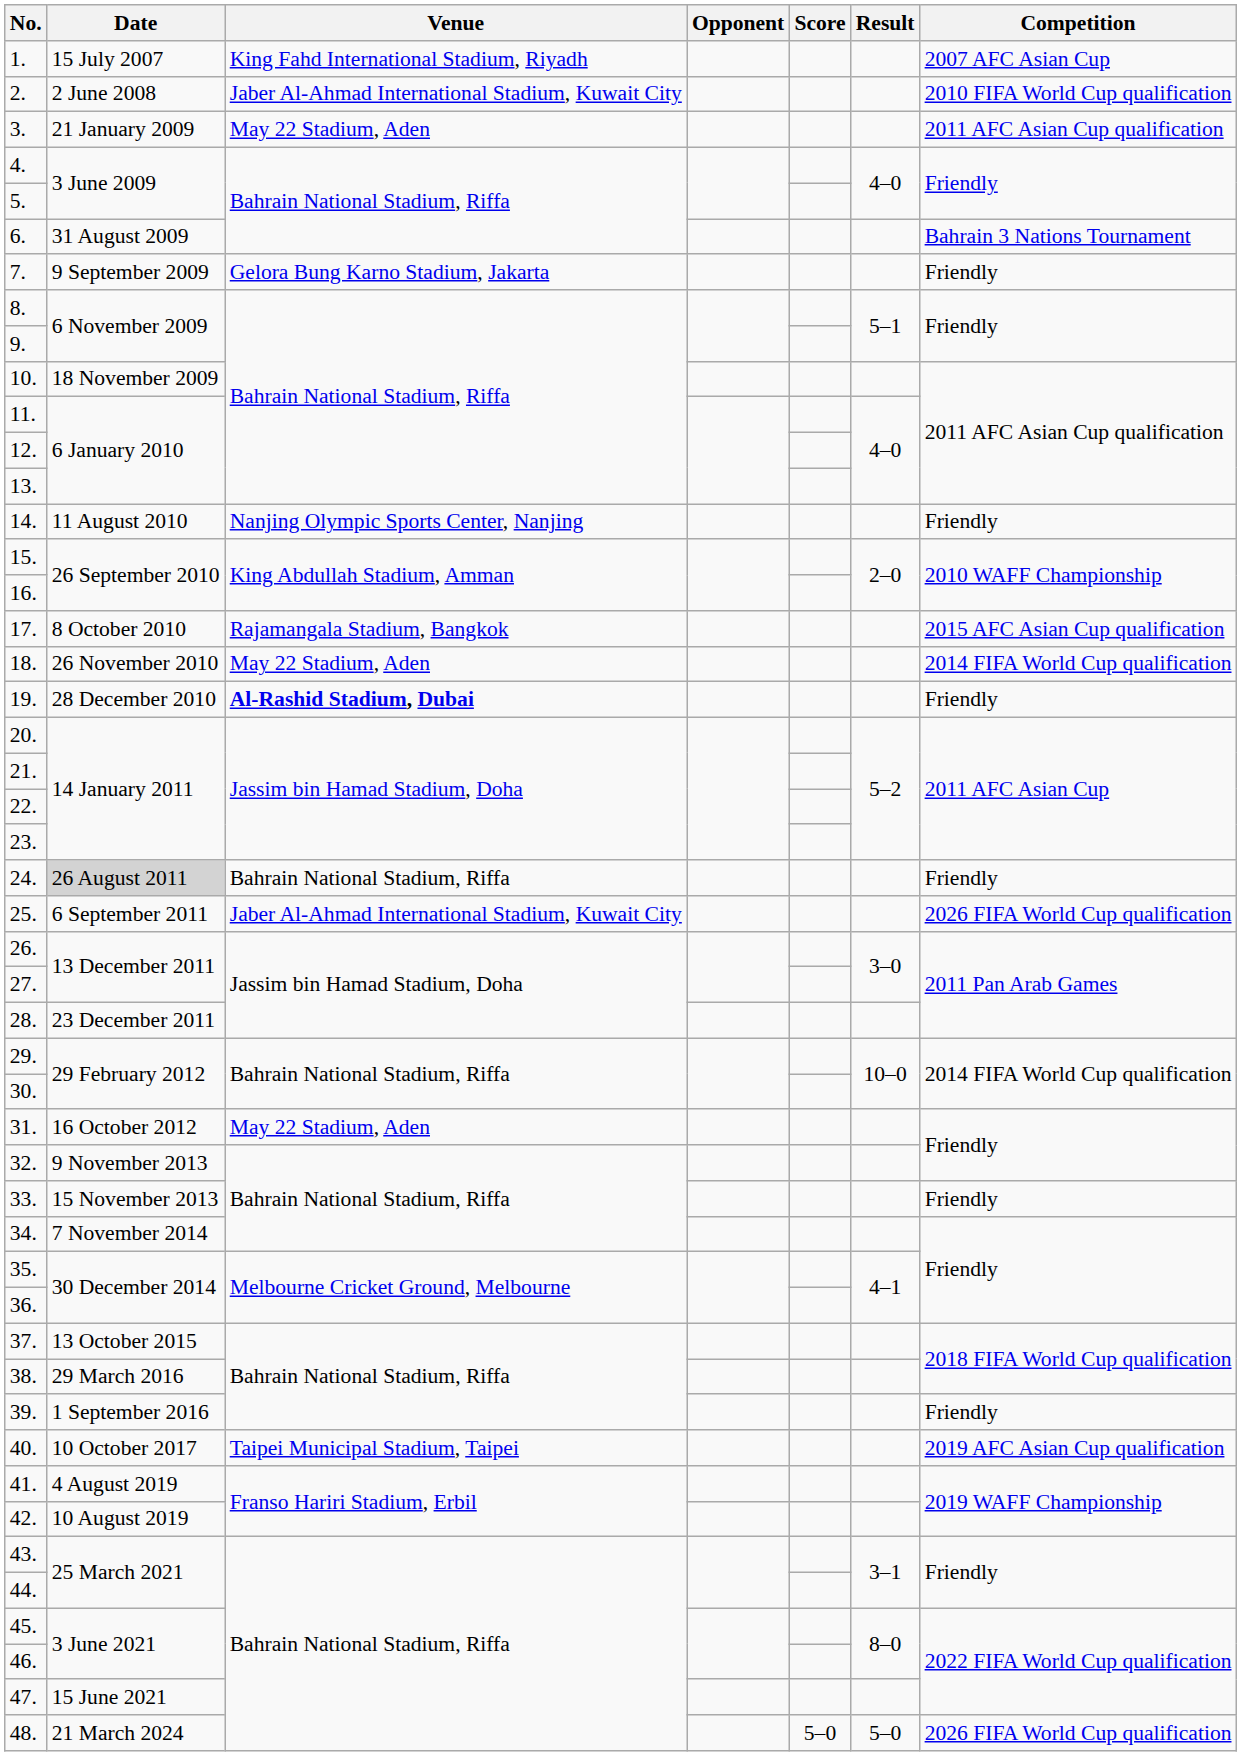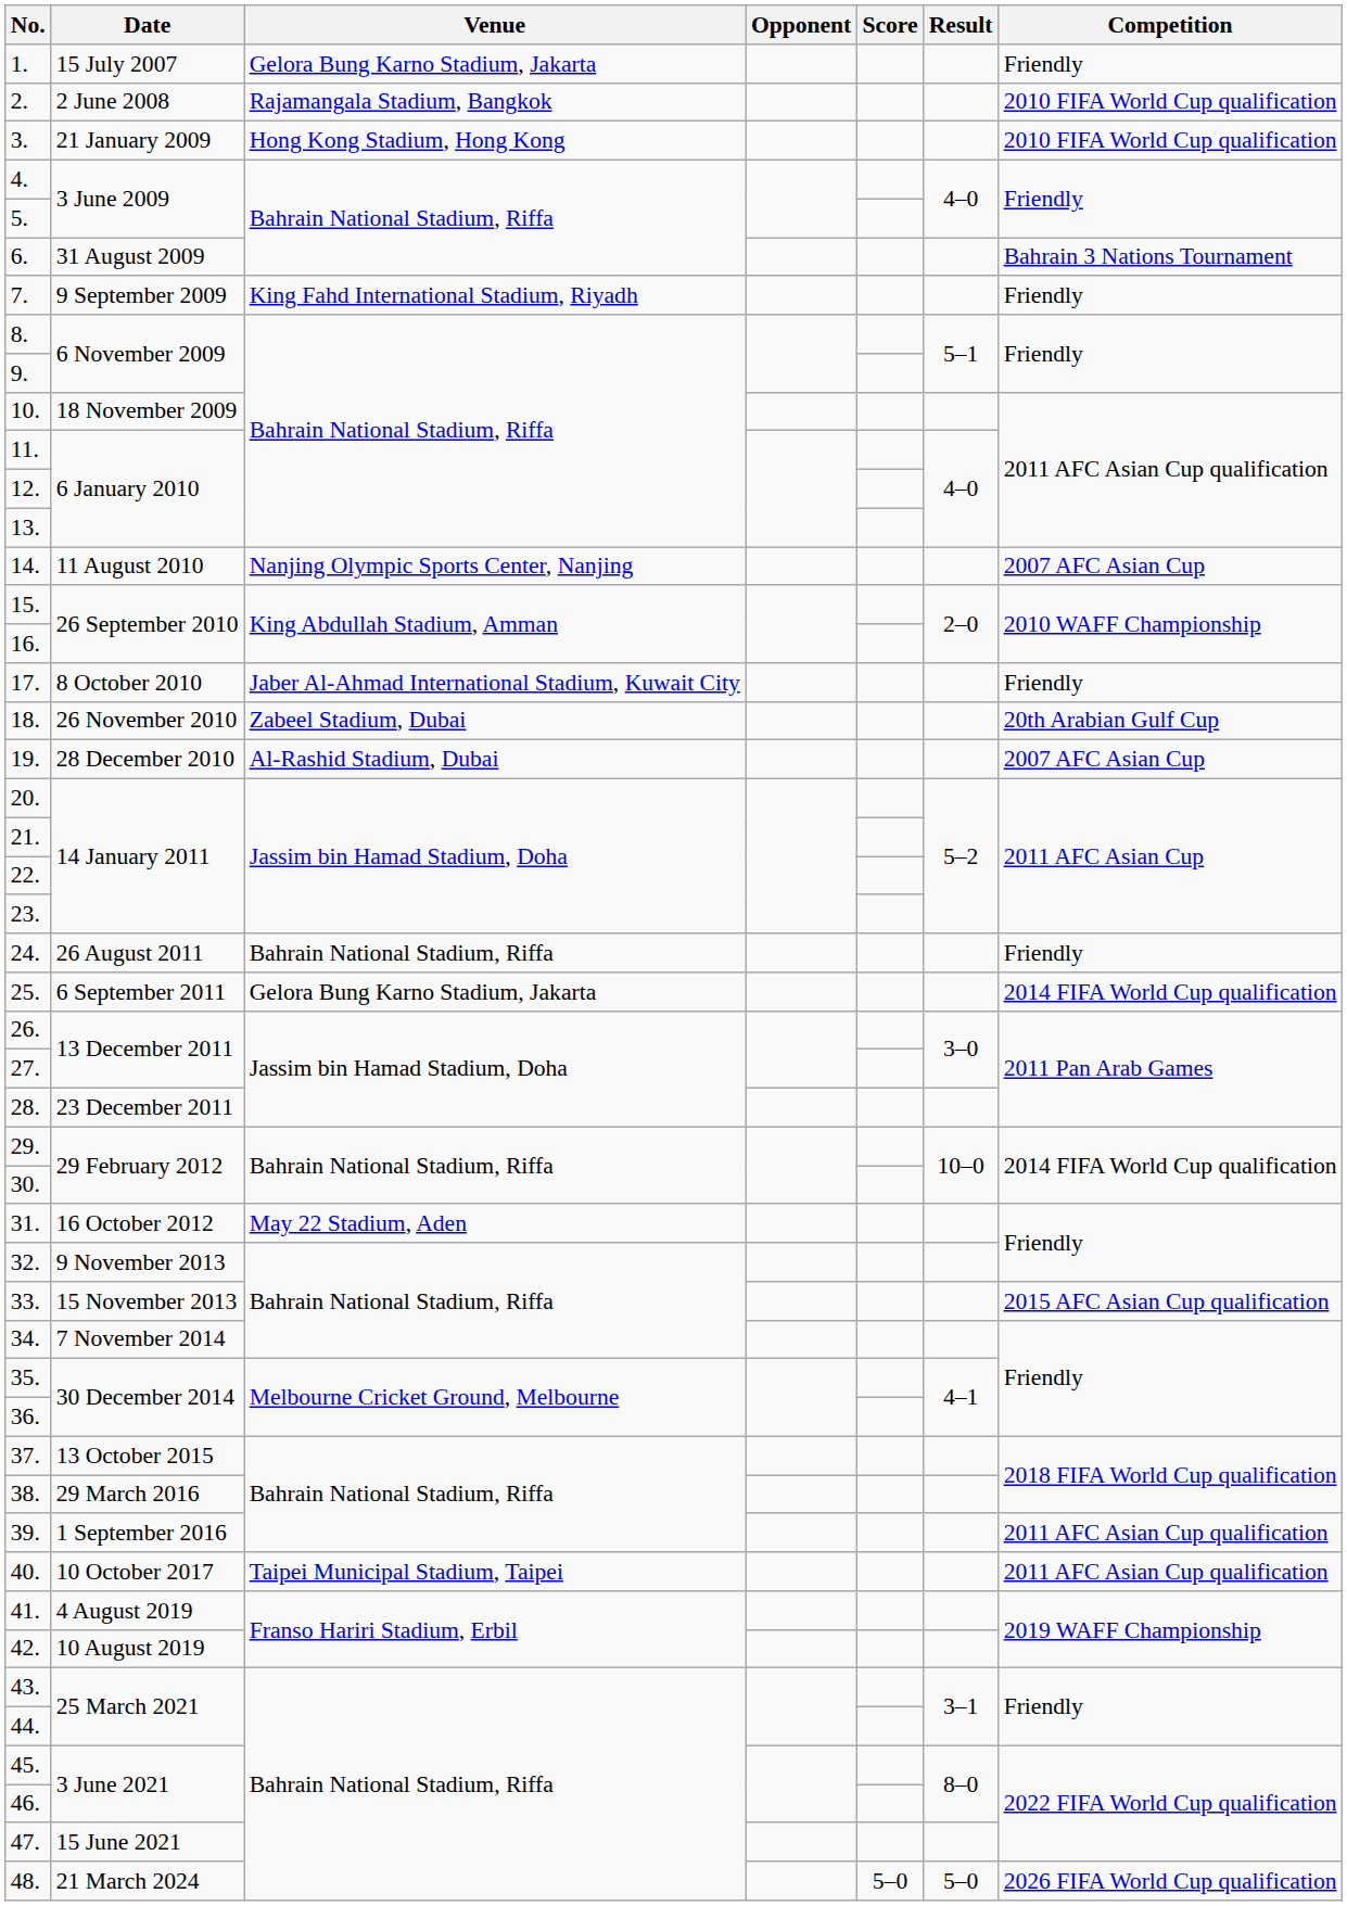 <table class="wikitable " style="font-size:90%">
 <tr>
 <th>No.</th>
 <th>Date</th>
 <th>Venue</th>
 <th>Opponent</th>
 <th>Score</th>
 <th>Result</th>
 <th>Competition</th>
 </tr>
 <tr>
 <td>1.</td>
 <td>15 July 2007</td>
-<td><a href='#'>King Fahd International Stadium</a>, <a href='#'>Riyadh</a></td>
+<td><a href='#'>Gelora Bung Karno Stadium</a>, <a href='#'>Jakarta</a></td>
 <td></td>
 <td></td>
 <td></td>
-<td><a href='#'>2007 AFC Asian Cup</a></td>
+<td>Friendly</td>
 </tr>
 <tr>
 <td>2.</td>
 <td>2 June 2008</td>
-<td><a href='#'>Jaber Al-Ahmad International Stadium</a>, <a href='#'>Kuwait City</a></td>
+<td><a href='#'>Rajamangala Stadium</a>, <a href='#'>Bangkok</a></td>
 <td></td>
 <td></td>
 <td></td>
 <td><a href='#'>2010 FIFA World Cup qualification</a></td>
 </tr>
 <tr>
 <td>3.</td>
 <td>21 January 2009</td>
-<td><a href='#'>May 22 Stadium</a>, <a href='#'>Aden</a></td>
+<td><a href='#'>Hong Kong Stadium</a>, <a href='#'>Hong Kong</a></td>
 <td></td>
 <td></td>
 <td></td>
-<td><a href='#'>2011 AFC Asian Cup qualification</a></td>
+<td><a href='#'>2010 FIFA World Cup qualification</a></td>
 </tr>
 <tr>
 <td>4.</td>
 <td rowspan=2>3 June 2009</td>
 <td rowspan=3><a href='#'>Bahrain National Stadium</a>, <a href='#'>Riffa</a></td>
 <td rowspan=2></td>
 <td></td>
 <td rowspan=2 style="text-align:center;">4–0</td>
 <td rowspan=2><a href='#'>Friendly</a></td>
 </tr>
 <tr>
 <td>5.</td>
 <td></td>
 </tr>
 <tr>
 <td>6.</td>
 <td>31 August 2009</td>
 <td></td>
 <td></td>
 <td></td>
 <td><a href='#'>Bahrain 3 Nations Tournament</a></td>
 </tr>
 <tr>
 <td>7.</td>
 <td>9 September 2009</td>
-<td><a href='#'>Gelora Bung Karno Stadium</a>, <a href='#'>Jakarta</a></td>
+<td><a href='#'>King Fahd International Stadium</a>, <a href='#'>Riyadh</a></td>
 <td></td>
 <td></td>
 <td></td>
 <td>Friendly</td>
 </tr>
 <tr>
 <td>8.</td>
 <td rowspan=2>6 November 2009</td>
 <td rowspan=6><a href='#'>Bahrain National Stadium</a>, <a href='#'>Riffa</a></td>
 <td rowspan=2></td>
 <td></td>
 <td rowspan=2 style="text-align:center;">5–1</td>
 <td rowspan=2>Friendly</td>
 </tr>
 <tr>
 <td>9.</td>
 <td></td>
 </tr>
 <tr>
 <td>10.</td>
 <td>18 November 2009</td>
 <td></td>
 <td></td>
 <td></td>
 <td rowspan=4>2011 AFC Asian Cup qualification</td>
 </tr>
 <tr>
 <td>11.</td>
 <td rowspan=3>6 January 2010</td>
 <td rowspan=3></td>
 <td></td>
 <td rowspan=3 style="text-align:center;">4–0</td>
 </tr>
 <tr>
 <td>12.</td>
 <td></td>
 </tr>
 <tr>
 <td>13.</td>
 <td></td>
 </tr>
 <tr>
 <td>14.</td>
 <td>11 August 2010</td>
 <td><a href='#'>Nanjing Olympic Sports Center</a>, <a href='#'>Nanjing</a></td>
 <td></td>
 <td></td>
 <td></td>
-<td>Friendly</td>
+<td><a href='#'>2007 AFC Asian Cup</a></td>
 </tr>
 <tr>
 <td>15.</td>
 <td rowspan=2>26 September 2010</td>
 <td rowspan=2><a href='#'>King Abdullah Stadium</a>, <a href='#'>Amman</a></td>
 <td rowspan=2></td>
 <td></td>
 <td rowspan=2 style="text-align:center;">2–0</td>
 <td rowspan=2><a href='#'>2010 WAFF Championship</a></td>
 </tr>
 <tr>
 <td>16.</td>
 <td></td>
 </tr>
 <tr>
 <td>17.</td>
 <td>8 October 2010</td>
-<td><a href='#'>Rajamangala Stadium</a>, <a href='#'>Bangkok</a></td>
+<td><a href='#'>Jaber Al-Ahmad International Stadium</a>, <a href='#'>Kuwait City</a></td>
 <td></td>
 <td></td>
 <td></td>
-<td><a href='#'>2015 AFC Asian Cup qualification</a></td>
+<td>Friendly</td>
 </tr>
 <tr>
 <td>18.</td>
 <td>26 November 2010</td>
-<td><a href='#'>May 22 Stadium</a>, <a href='#'>Aden</a></td>
+<td><a href='#'>Zabeel Stadium</a>, <a href='#'>Dubai</a></td>
 <td></td>
 <td></td>
 <td></td>
-<td><a href='#'>2014 FIFA World Cup qualification</a></td>
+<td><a href='#'>20th Arabian Gulf Cup</a></td>
 </tr>
 <tr>
 <td>19.</td>
 <td>28 December 2010</td>
-<td><strong><a href='#'>Al-Rashid Stadium</a>, <a href='#'>Dubai</a></strong></td>
+<td><a href='#'>Al-Rashid Stadium</a>, <a href='#'>Dubai</a></td>
 <td></td>
 <td></td>
 <td></td>
-<td>Friendly</td>
+<td><a href='#'>2007 AFC Asian Cup</a></td>
 </tr>
 <tr>
 <td>20.</td>
 <td rowspan=4>14 January 2011</td>
 <td rowspan=4><a href='#'>Jassim bin Hamad Stadium</a>, <a href='#'>Doha</a></td>
 <td rowspan=4></td>
 <td></td>
 <td rowspan=4 style="text-align:center;">5–2</td>
 <td rowspan=4><a href='#'>2011 AFC Asian Cup</a></td>
 </tr>
 <tr>
 <td>21.</td>
 <td></td>
 </tr>
 <tr>
 <td>22.</td>
 <td></td>
 </tr>
 <tr>
 <td>23.</td>
 <td></td>
 </tr>
 <tr>
 <td>24.</td>
-<td style="background: lightgrey;">26 August 2011</td>
+<td>26 August 2011</td>
 <td>Bahrain National Stadium, Riffa</td>
 <td></td>
 <td></td>
 <td></td>
 <td>Friendly</td>
 </tr>
 <tr>
 <td>25.</td>
 <td>6 September 2011</td>
-<td><a href='#'>Jaber Al-Ahmad International Stadium</a>, <a href='#'>Kuwait City</a></td>
+<td>Gelora Bung Karno Stadium, Jakarta</td>
 <td></td>
 <td></td>
 <td></td>
-<td><a href='#'>2026 FIFA World Cup qualification</a></td>
+<td><a href='#'>2014 FIFA World Cup qualification</a></td>
 </tr>
 <tr>
 <td>26.</td>
 <td rowspan=2>13 December 2011</td>
 <td rowspan=3>Jassim bin Hamad Stadium, Doha</td>
 <td rowspan=2></td>
 <td></td>
 <td rowspan=2 style="text-align:center;">3–0</td>
 <td rowspan=3><a href='#'>2011 Pan Arab Games</a></td>
 </tr>
 <tr>
 <td>27.</td>
 <td></td>
 </tr>
 <tr>
 <td>28.</td>
 <td>23 December 2011</td>
 <td></td>
 <td></td>
 <td></td>
 </tr>
 <tr>
 <td>29.</td>
 <td rowspan=2>29 February 2012</td>
 <td rowspan=2>Bahrain National Stadium, Riffa</td>
 <td rowspan=2></td>
 <td></td>
 <td rowspan=2 style="text-align:center;">10–0</td>
 <td rowspan=2>2014 FIFA World Cup qualification</td>
 </tr>
 <tr>
 <td>30.</td>
 <td></td>
 </tr>
 <tr>
 <td>31.</td>
 <td>16 October 2012</td>
 <td><a href='#'>May 22 Stadium</a>, <a href='#'>Aden</a></td>
 <td></td>
 <td></td>
 <td></td>
 <td rowspan=2>Friendly</td>
 </tr>
 <tr>
 <td>32.</td>
 <td>9 November 2013</td>
 <td rowspan=3>Bahrain National Stadium, Riffa</td>
 <td></td>
 <td></td>
 <td></td>
 </tr>
 <tr>
 <td>33.</td>
 <td>15 November 2013</td>
 <td></td>
 <td></td>
 <td></td>
-<td>Friendly</td>
+<td><a href='#'>2015 AFC Asian Cup qualification</a></td>
 </tr>
 <tr>
 <td>34.</td>
 <td>7 November 2014</td>
 <td></td>
 <td></td>
 <td></td>
 <td rowspan=3>Friendly</td>
 </tr>
 <tr>
 <td>35.</td>
 <td rowspan=2>30 December 2014</td>
 <td rowspan=2><a href='#'>Melbourne Cricket Ground</a>, <a href='#'>Melbourne</a></td>
 <td rowspan=2></td>
 <td></td>
 <td rowspan=2 style="text-align:center;">4–1</td>
 </tr>
 <tr>
 <td>36.</td>
 <td></td>
 </tr>
 <tr>
 <td>37.</td>
 <td>13 October 2015</td>
 <td rowspan=3>Bahrain National Stadium, Riffa</td>
 <td></td>
 <td></td>
 <td></td>
 <td rowspan=2><a href='#'>2018 FIFA World Cup qualification</a></td>
 </tr>
 <tr>
 <td>38.</td>
 <td>29 March 2016</td>
 <td></td>
 <td></td>
 <td></td>
 </tr>
 <tr>
 <td>39.</td>
 <td>1 September 2016</td>
 <td></td>
 <td></td>
 <td></td>
-<td>Friendly</td>
+<td><a href='#'>2011 AFC Asian Cup qualification</a></td>
 </tr>
 <tr>
 <td>40.</td>
 <td>10 October 2017</td>
 <td><a href='#'>Taipei Municipal Stadium</a>, <a href='#'>Taipei</a></td>
 <td></td>
 <td></td>
 <td></td>
-<td><a href='#'>2019 AFC Asian Cup qualification</a></td>
+<td><a href='#'>2011 AFC Asian Cup qualification</a></td>
 </tr>
 <tr>
 <td>41.</td>
 <td>4 August 2019</td>
 <td rowspan=2><a href='#'>Franso Hariri Stadium</a>, <a href='#'>Erbil</a></td>
 <td></td>
 <td></td>
 <td></td>
 <td rowspan=2><a href='#'>2019 WAFF Championship</a></td>
 </tr>
 <tr>
 <td>42.</td>
 <td>10 August 2019</td>
 <td></td>
 <td></td>
 <td></td>
 </tr>
 <tr>
 <td>43.</td>
 <td rowspan=2>25 March 2021</td>
 <td rowspan=6>Bahrain National Stadium, Riffa</td>
 <td rowspan=2></td>
 <td></td>
 <td rowspan=2 style="text-align:center;">3–1</td>
 <td rowspan=2>Friendly</td>
 </tr>
 <tr>
 <td>44.</td>
 <td></td>
 </tr>
 <tr>
 <td>45.</td>
 <td rowspan=2>3 June 2021</td>
 <td rowspan=2></td>
 <td></td>
 <td rowspan=2 style="text-align:center;">8–0</td>
 <td rowspan=3><a href='#'>2022 FIFA World Cup qualification</a></td>
 </tr>
 <tr>
 <td>46.</td>
 <td></td>
 </tr>
 <tr>
 <td>47.</td>
 <td>15 June 2021</td>
 <td></td>
 <td></td>
 <td></td>
 </tr>
 <tr>
 <td>48.</td>
 <td>21 March 2024</td>
 <td></td>
 <td align=center>5–0</td>
 <td align=center>5–0</td>
 <td><a href='#'>2026 FIFA World Cup qualification</a></td>
 </tr>
 </table>
